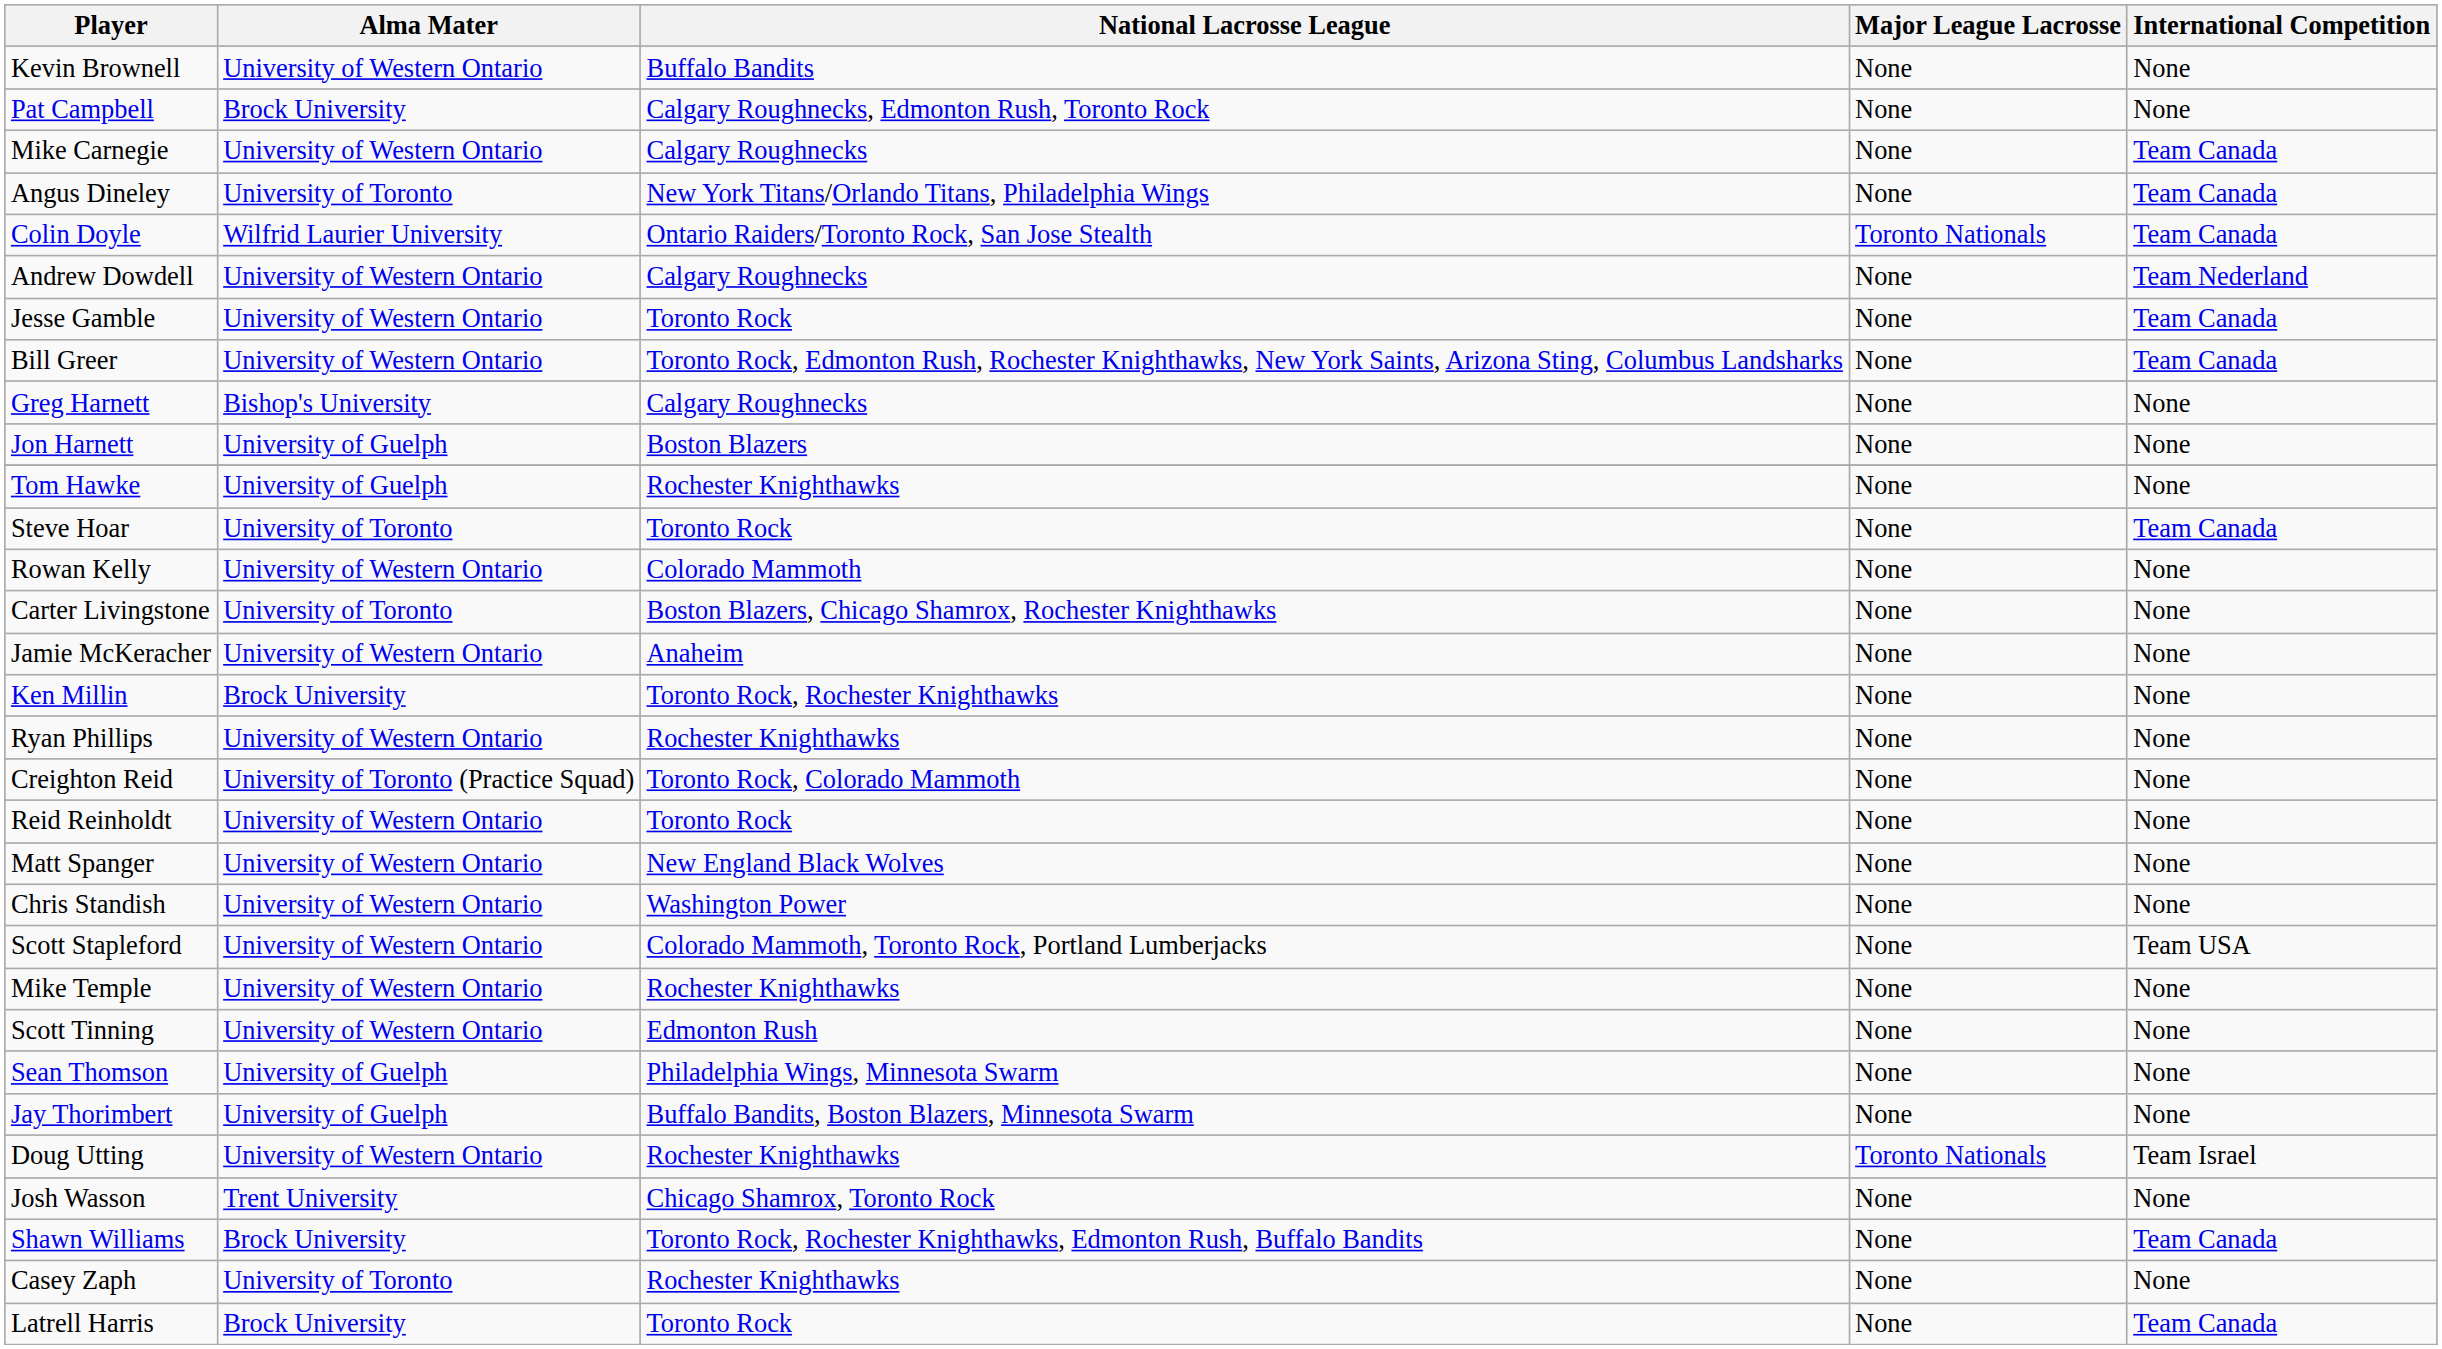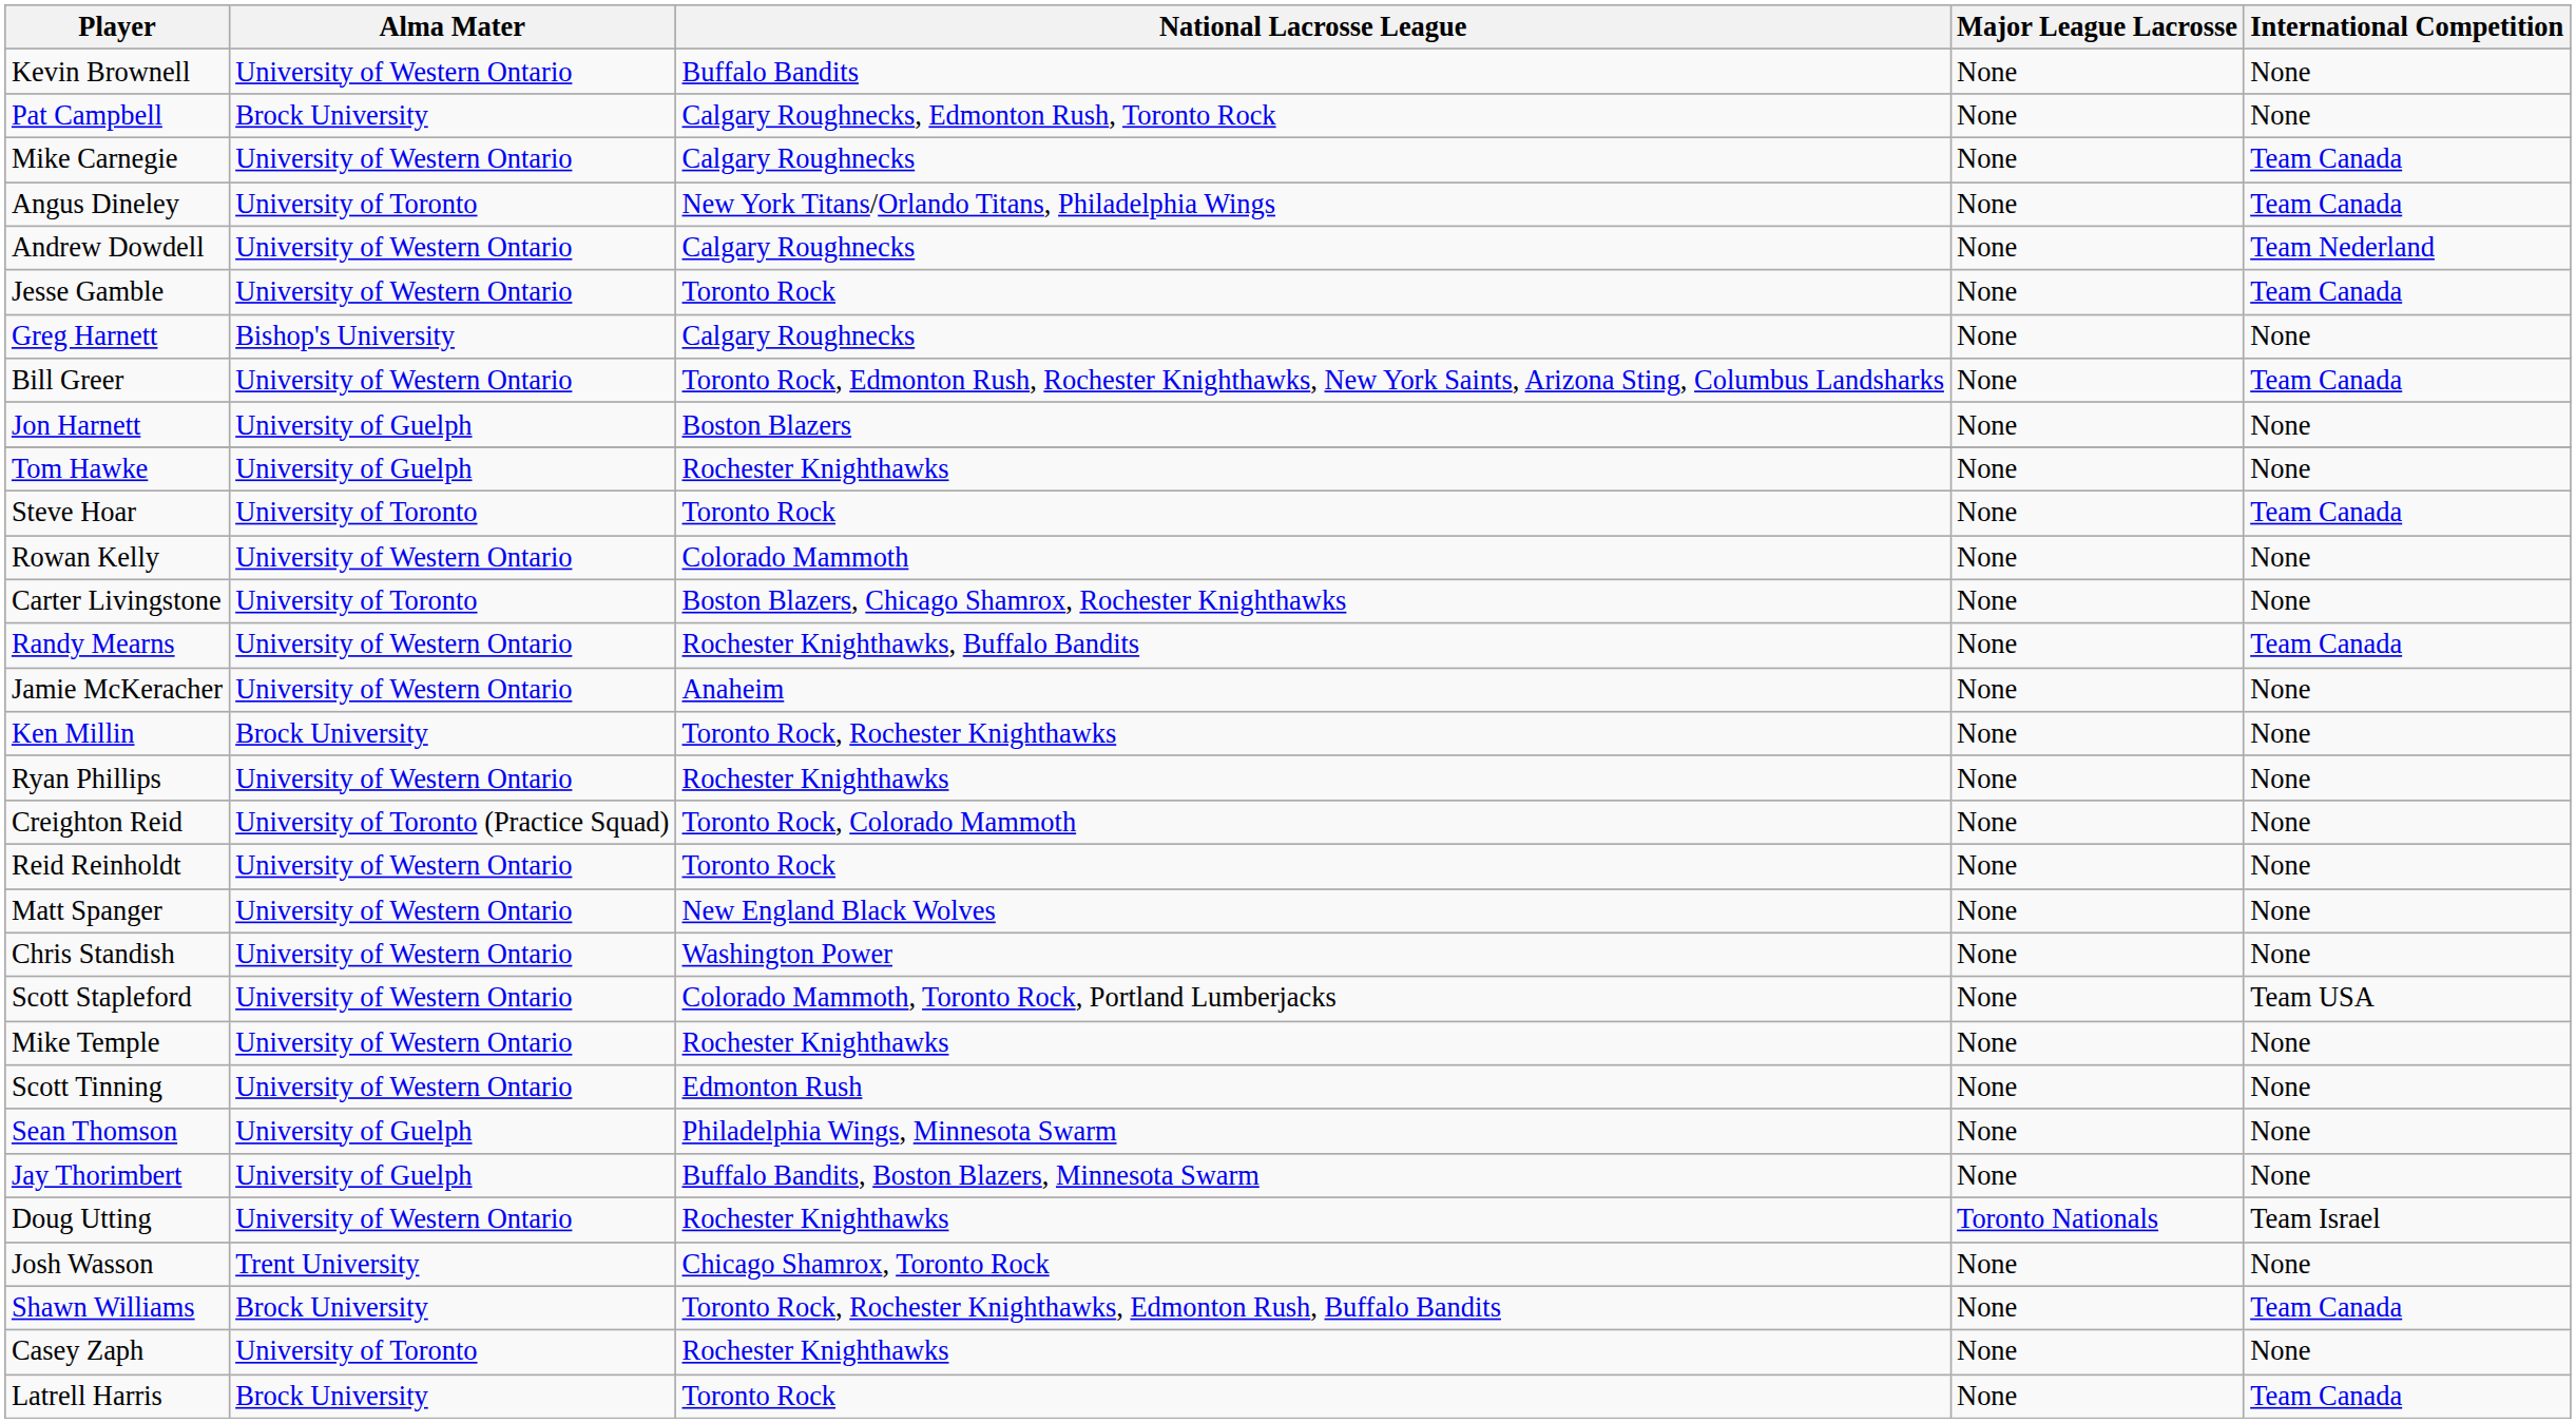 <table class="wikitable">
 <tr>
 <th>Player</th>
 <th>Alma Mater</th>
 <th>National Lacrosse League</th>
 <th>Major League Lacrosse</th>
 <th>International Competition</th>
 </tr>
 <tr>
 <td>Kevin Brownell</td>
 <td><a href='#'>University of Western Ontario</a></td>
 <td><a href='#'>Buffalo Bandits</a></td>
 <td>None</td>
 <td>None</td>
 </tr>
 <tr>
 <td><a href='#'>Pat Campbell</a></td>
 <td><a href='#'>Brock University</a></td>
 <td><a href='#'>Calgary Roughnecks</a>, <a href='#'>Edmonton Rush</a>, <a href='#'>Toronto Rock</a></td>
 <td>None</td>
 <td>None</td>
 </tr>
 <tr>
 <td>Mike Carnegie</td>
 <td><a href='#'>University of Western Ontario</a></td>
 <td><a href='#'>Calgary Roughnecks</a></td>
 <td>None</td>
 <td><a href='#'>Team Canada</a></td>
 </tr>
 <tr>
 <td>Angus Dineley</td>
 <td><a href='#'>University of Toronto</a></td>
 <td><a href='#'>New York Titans</a>/<a href='#'>Orlando Titans</a>, <a href='#'>Philadelphia Wings</a></td>
 <td>None</td>
 <td><a href='#'>Team Canada</a></td>
 </tr>
 <tr>
-<td><a href='#'>Colin Doyle</a></td>
-<td><a href='#'>Wilfrid Laurier University</a></td>
-<td><a href='#'>Ontario Raiders</a>/<a href='#'>Toronto Rock</a>, <a href='#'>San Jose Stealth</a></td>
-<td><a href='#'>Toronto Nationals</a></td>
-<td><a href='#'>Team Canada</a></td>
-</tr>
-<tr>
 <td>Andrew Dowdell</td>
 <td><a href='#'>University of Western Ontario</a></td>
 <td><a href='#'>Calgary Roughnecks</a></td>
 <td>None</td>
 <td><a href='#'>Team Nederland</a></td>
 </tr>
 <tr>
 <td>Jesse Gamble</td>
 <td><a href='#'>University of Western Ontario</a></td>
 <td><a href='#'>Toronto Rock</a></td>
 <td>None</td>
 <td><a href='#'>Team Canada</a></td>
 </tr>
 <tr>
+<td><a href='#'>Greg Harnett</a></td>
+<td><a href='#'>Bishop's University</a></td>
+<td><a href='#'>Calgary Roughnecks</a></td>
+<td>None</td>
+<td>None</td>
+</tr>
+<tr>
 <td>Bill Greer</td>
 <td><a href='#'>University of Western Ontario</a></td>
 <td><a href='#'>Toronto Rock</a>, <a href='#'>Edmonton Rush</a>, <a href='#'>Rochester Knighthawks</a>, <a href='#'>New York Saints</a>, <a href='#'>Arizona Sting</a>, <a href='#'>Columbus Landsharks</a></td>
 <td>None</td>
 <td><a href='#'>Team Canada</a></td>
-</tr>
-<tr>
-<td><a href='#'>Greg Harnett</a></td>
-<td><a href='#'>Bishop's University</a></td>
-<td><a href='#'>Calgary Roughnecks</a></td>
-<td>None</td>
-<td>None</td>
 </tr>
 <tr>
 <td><a href='#'>Jon Harnett</a></td>
 <td><a href='#'>University of Guelph</a></td>
 <td><a href='#'>Boston Blazers</a></td>
 <td>None</td>
 <td>None</td>
 </tr>
 <tr>
 </tr>
 <tr>
 <td><a href='#'>Tom Hawke</a></td>
 <td><a href='#'>University of Guelph</a></td>
 <td><a href='#'>Rochester Knighthawks</a></td>
 <td>None</td>
 <td>None</td>
 </tr>
 <tr>
 <td>Steve Hoar</td>
 <td><a href='#'>University of Toronto</a></td>
 <td><a href='#'>Toronto Rock</a></td>
 <td>None</td>
 <td><a href='#'>Team Canada</a></td>
 </tr>
 <tr>
 <td>Rowan Kelly</td>
 <td><a href='#'>University of Western Ontario</a></td>
 <td><a href='#'>Colorado Mammoth</a></td>
 <td>None</td>
 <td>None</td>
 </tr>
 <tr>
 <td>Carter Livingstone</td>
 <td><a href='#'>University of Toronto</a></td>
 <td><a href='#'>Boston Blazers</a>, <a href='#'>Chicago Shamrox</a>, <a href='#'>Rochester Knighthawks</a></td>
 <td>None</td>
 <td>None</td>
+</tr>
+<tr>
+<td><a href='#'>Randy Mearns</a></td>
+<td><a href='#'>University of Western Ontario</a></td>
+<td><a href='#'>Rochester Knighthawks</a>, <a href='#'>Buffalo Bandits</a></td>
+<td>None</td>
+<td><a href='#'>Team Canada</a></td>
 </tr>
 <tr>
 <td>Jamie McKeracher</td>
 <td><a href='#'>University of Western Ontario</a></td>
 <td><a href='#'>Anaheim</a></td>
 <td>None</td>
 <td>None</td>
 </tr>
 <tr>
 <td><a href='#'>Ken Millin</a></td>
 <td><a href='#'>Brock University</a></td>
 <td><a href='#'>Toronto Rock</a>, <a href='#'>Rochester Knighthawks</a></td>
 <td>None</td>
 <td>None</td>
 </tr>
 <tr>
 <td>Ryan Phillips</td>
 <td><a href='#'>University of Western Ontario</a></td>
 <td><a href='#'>Rochester Knighthawks</a></td>
 <td>None</td>
 <td>None</td>
 </tr>
 <tr>
 <td>Creighton Reid</td>
 <td><a href='#'>University of Toronto</a> (Practice Squad)</td>
 <td><a href='#'>Toronto Rock</a>, <a href='#'>Colorado Mammoth</a></td>
 <td>None</td>
 <td>None</td>
 </tr>
 <tr>
 <td>Reid Reinholdt</td>
 <td><a href='#'>University of Western Ontario</a></td>
 <td><a href='#'>Toronto Rock</a></td>
 <td>None</td>
 <td>None</td>
 </tr>
 <tr>
 <td>Matt Spanger</td>
 <td><a href='#'>University of Western Ontario</a></td>
 <td><a href='#'>New England Black Wolves</a></td>
 <td>None</td>
 <td>None</td>
 </tr>
 <tr>
 <td>Chris Standish</td>
 <td><a href='#'>University of Western Ontario</a></td>
 <td><a href='#'>Washington Power</a></td>
 <td>None</td>
 <td>None</td>
 </tr>
 <tr>
 <td>Scott Stapleford</td>
 <td><a href='#'>University of Western Ontario</a></td>
 <td><a href='#'>Colorado Mammoth</a>, <a href='#'>Toronto Rock</a>, Portland Lumberjacks</td>
 <td>None</td>
 <td>Team USA</td>
 </tr>
 <tr>
 <td>Mike Temple</td>
 <td><a href='#'>University of Western Ontario</a></td>
 <td><a href='#'>Rochester Knighthawks</a></td>
 <td>None</td>
 <td>None</td>
 </tr>
 <tr>
 <td>Scott Tinning</td>
 <td><a href='#'>University of Western Ontario</a></td>
 <td><a href='#'>Edmonton Rush</a></td>
 <td>None</td>
 <td>None</td>
 </tr>
 <tr>
 <td><a href='#'>Sean Thomson</a></td>
 <td><a href='#'>University of Guelph</a></td>
 <td><a href='#'>Philadelphia Wings</a>, <a href='#'>Minnesota Swarm</a></td>
 <td>None</td>
 <td>None</td>
 </tr>
 <tr>
 <td><a href='#'>Jay Thorimbert</a></td>
 <td><a href='#'>University of Guelph</a></td>
 <td><a href='#'>Buffalo Bandits</a>, <a href='#'>Boston Blazers</a>, <a href='#'>Minnesota Swarm</a></td>
 <td>None</td>
 <td>None</td>
 </tr>
 <tr>
 <td>Doug Utting</td>
 <td><a href='#'>University of Western Ontario</a></td>
 <td><a href='#'>Rochester Knighthawks</a></td>
 <td><a href='#'>Toronto Nationals</a></td>
 <td>Team Israel</td>
 </tr>
 <tr>
 <td>Josh Wasson</td>
 <td><a href='#'>Trent University</a></td>
 <td><a href='#'>Chicago Shamrox</a>, <a href='#'>Toronto Rock</a></td>
 <td>None</td>
 <td>None</td>
 </tr>
 <tr>
 <td><a href='#'>Shawn Williams</a></td>
 <td><a href='#'>Brock University</a></td>
 <td><a href='#'>Toronto Rock</a>, <a href='#'>Rochester Knighthawks</a>, <a href='#'>Edmonton Rush</a>, <a href='#'>Buffalo Bandits</a></td>
 <td>None</td>
 <td><a href='#'>Team Canada</a></td>
 </tr>
 <tr>
 <td>Casey Zaph</td>
 <td><a href='#'>University of Toronto</a></td>
 <td><a href='#'>Rochester Knighthawks</a></td>
 <td>None</td>
 <td>None</td>
 </tr>
 <tr>
 <td>Latrell Harris</td>
 <td><a href='#'>Brock University</a></td>
 <td><a href='#'>Toronto Rock</a></td>
 <td>None</td>
 <td><a href='#'>Team Canada</a></td>
 </tr>
 </table>
